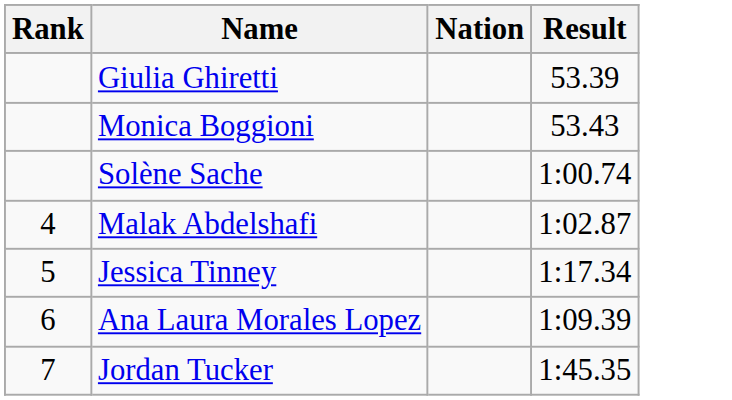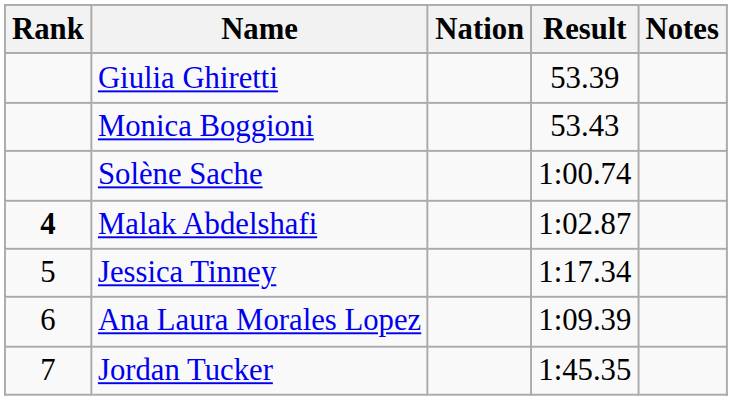 <table class="wikitable sortable" style="text-align:center">
 <tr>
 <th>Rank</th>
 <th>Name</th>
 <th>Nation</th>
 <th>Result</th>
+<th>Notes</th>
 </tr>
 <tr>
 <td></td>
 <td align=left><a href='#'>Giulia Ghiretti</a></td>
 <td align=left></td>
 <td>53.39</td>
+<td></td>
 </tr>
 <tr>
 <td></td>
 <td align=left><a href='#'>Monica Boggioni</a></td>
 <td align=left></td>
 <td>53.43</td>
+<td></td>
 </tr>
 <tr>
 <td></td>
 <td align=left><a href='#'>Solène Sache</a></td>
 <td align=left></td>
 <td>1:00.74</td>
+<td></td>
 </tr>
 <tr>
-<td>4</td>
+<td><strong>4</strong></td>
 <td align=left><a href='#'>Malak Abdelshafi</a></td>
 <td align=left></td>
 <td>1:02.87</td>
+<td></td>
 </tr>
 <tr>
 <td>5</td>
 <td align=left><a href='#'>Jessica Tinney</a></td>
 <td align=left></td>
 <td>1:17.34</td>
+<td></td>
 </tr>
 <tr>
 <td>6</td>
 <td align=left><a href='#'>Ana Laura Morales Lopez</a></td>
 <td align=left></td>
 <td>1:09.39</td>
+<td></td>
 </tr>
 <tr>
 <td>7</td>
 <td align=left><a href='#'>Jordan Tucker</a></td>
 <td align=left></td>
 <td>1:45.35</td>
+<td></td>
 </tr>
 </table>
